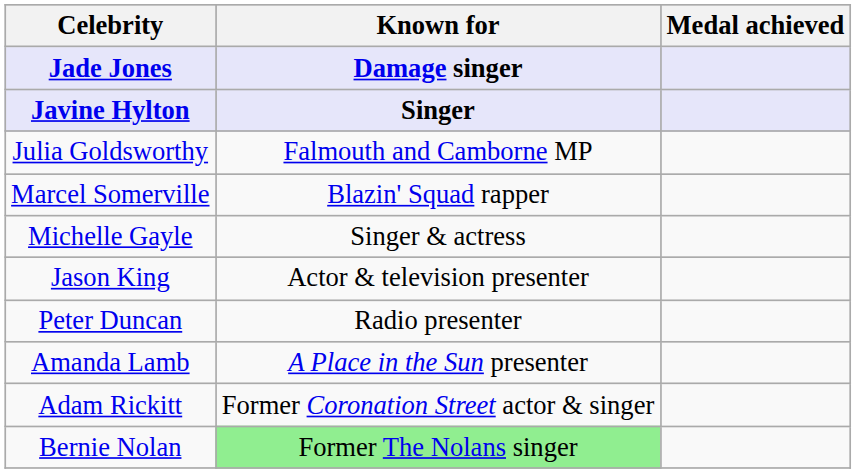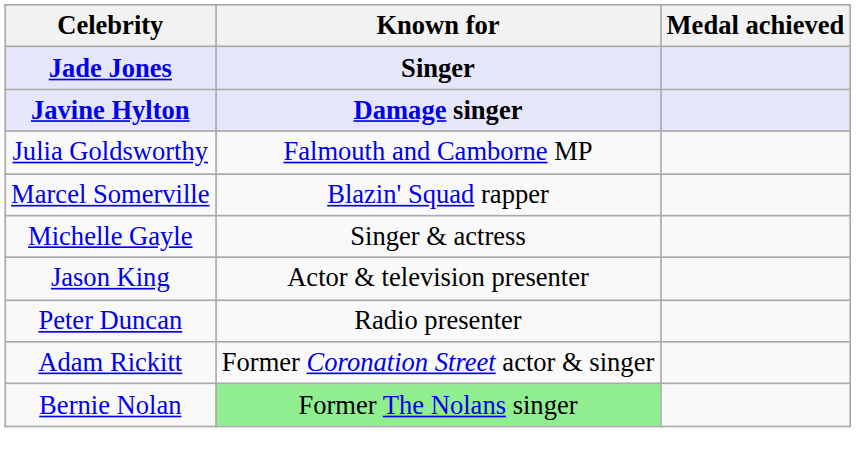 <table class="wikitable" style="margin: auto; text-align: center;">
 <tr>
 <th>Celebrity</th>
 <th>Known for</th>
 <th>Medal achieved</th>
 </tr>
 <tr>
 <td style="background:lavender"><strong><a href='#'>Jade Jones</a></strong></td>
-<td style="background:lavender"><strong><a href='#'>Damage</a> singer</strong></td>
+<td style="background:lavender"><strong>Singer</strong></td>
 <td style="background:lavender"></td>
 </tr>
 <tr>
 <td style="background:lavender"><strong><a href='#'>Javine Hylton</a></strong></td>
-<td style="background:lavender"><strong>Singer</strong></td>
+<td style="background:lavender"><strong><a href='#'>Damage</a> singer</strong></td>
 <td style="background:lavender"><strong></strong></td>
 </tr>
 <tr>
 <td><a href='#'>Julia Goldsworthy</a></td>
 <td><a href='#'>Falmouth and Camborne</a> MP</td>
 <td></td>
 </tr>
 <tr>
 <td><a href='#'>Marcel Somerville</a></td>
 <td><a href='#'>Blazin' Squad</a> rapper</td>
 <td></td>
 </tr>
 <tr>
 <td><a href='#'>Michelle Gayle</a></td>
 <td>Singer & actress</td>
 <td></td>
 </tr>
 <tr>
 <td><a href='#'>Jason King</a></td>
 <td>Actor & television presenter</td>
 <td></td>
 </tr>
 <tr>
 <td><a href='#'>Peter Duncan</a></td>
 <td>Radio presenter</td>
 <td></td>
 </tr>
 <tr>
-<td><a href='#'>Amanda Lamb</a></td>
-<td><em><a href='#'>A Place in the Sun</a></em> presenter</td>
-<td></td>
-</tr>
-<tr>
 <td><a href='#'>Adam Rickitt</a></td>
 <td>Former <em><a href='#'>Coronation Street</a></em> actor & singer</td>
 <td></td>
 </tr>
 <tr>
 <td><a href='#'>Bernie Nolan</a></td>
 <td style="background: lightgreen;">Former <a href='#'>The Nolans</a> singer</td>
 <td></td>
 </tr>
 </table>
